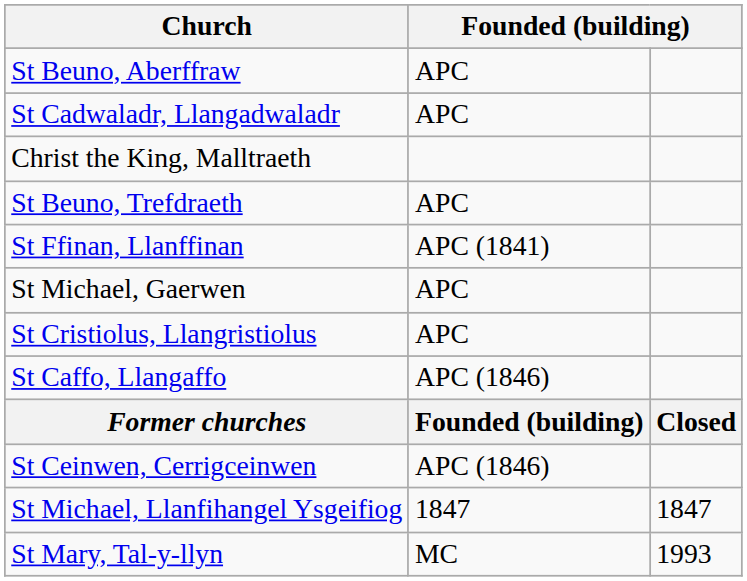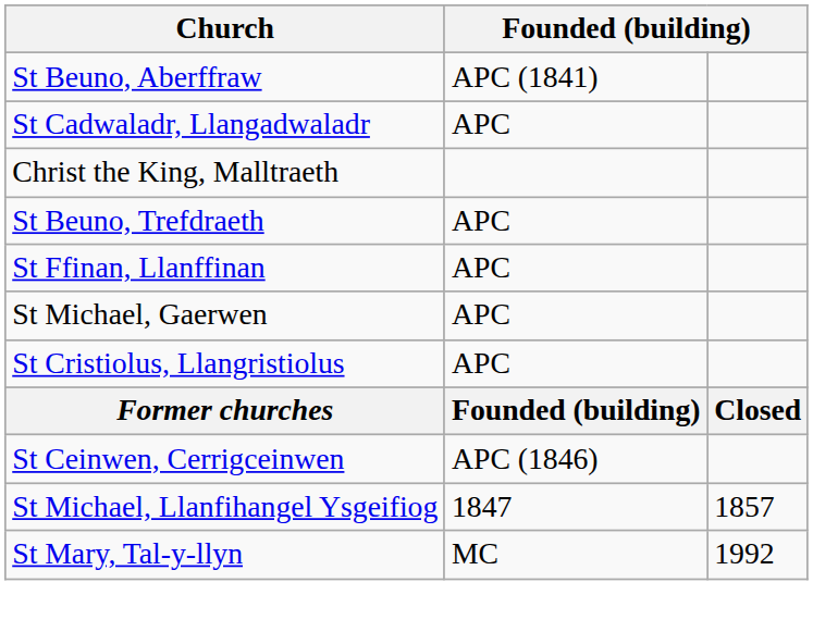 <table class="wikitable">
 <tr>
 <th>Church</th>
 <th colspan="2">Founded (building)</th>
 </tr>
 <tr>
 <td><a href='#'>St Beuno, Aberffraw</a></td>
-<td>APC</td>
+<td>APC (1841)</td>
 <td></td>
 </tr>
 <tr>
 <td><a href='#'>St Cadwaladr, Llangadwaladr</a></td>
 <td>APC</td>
 <td></td>
 </tr>
 <tr>
 <td>Christ the King, Malltraeth</td>
 <td></td>
 <td></td>
 </tr>
 <tr>
 <td><a href='#'>St Beuno, Trefdraeth</a></td>
 <td>APC</td>
 <td></td>
 </tr>
 <tr>
 <td><a href='#'>St Ffinan, Llanffinan</a></td>
-<td>APC (1841)</td>
+<td>APC</td>
 <td></td>
 </tr>
 <tr>
 <td>St Michael, Gaerwen</td>
 <td>APC</td>
 <td></td>
 </tr>
 <tr>
 <td><a href='#'>St Cristiolus, Llangristiolus</a></td>
 <td>APC</td>
-<td></td>
-</tr>
-<tr>
-<td><a href='#'>St Caffo, Llangaffo</a></td>
-<td>APC (1846)</td>
 <td></td>
 </tr>
 <tr>
 <th><em>Former churches</em></th>
 <th>Founded (building)</th>
 <th>Closed</th>
 </tr>
 <tr>
 <td><a href='#'>St Ceinwen, Cerrigceinwen</a></td>
 <td>APC (1846)</td>
 <td></td>
 </tr>
 <tr>
 <td><a href='#'>St Michael, Llanfihangel Ysgeifiog</a></td>
 <td>1847</td>
-<td>1847</td>
+<td>1857</td>
 </tr>
 <tr>
 <td><a href='#'>St Mary, Tal-y-llyn</a></td>
 <td>MC</td>
-<td>1993</td>
+<td>1992</td>
 </tr>
 </table>
